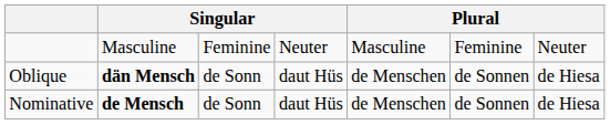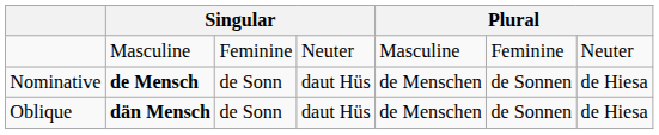 <table class="wikitable">
 <tr>
 <th></th>
 <th colspan="3"><strong>Singular</strong></th>
 <th colspan="3"><strong>Plural</strong></th>
 </tr>
 <tr>
 <td></td>
 <td>Masculine</td>
 <td>Feminine</td>
 <td>Neuter</td>
 <td>Masculine</td>
 <td>Feminine</td>
 <td>Neuter</td>
 </tr>
 <tr>
+<td>Nominative</td>
+<td><strong>de Mensch</strong></td>
+<td>de Sonn</td>
+<td>daut Hüs</td>
+<td>de Menschen</td>
+<td>de Sonnen</td>
+<td>de Hiesa</td>
+</tr>
+<tr>
 <td>Oblique</td>
 <td><strong>dän Mensch</strong></td>
 <td>de Sonn</td>
 <td>daut Hüs</td>
 <td>de Menschen</td>
 <td>de Sonnen</td>
 <td>de Hiesa</td>
 </tr>
-<tr>
-<td>Nominative</td>
-<td><strong>de Mensch</strong></td>
-<td>de Sonn</td>
-<td>daut Hüs</td>
-<td>de Menschen</td>
-<td>de Sonnen</td>
-<td>de Hiesa</td>
-</tr>
 </table>
